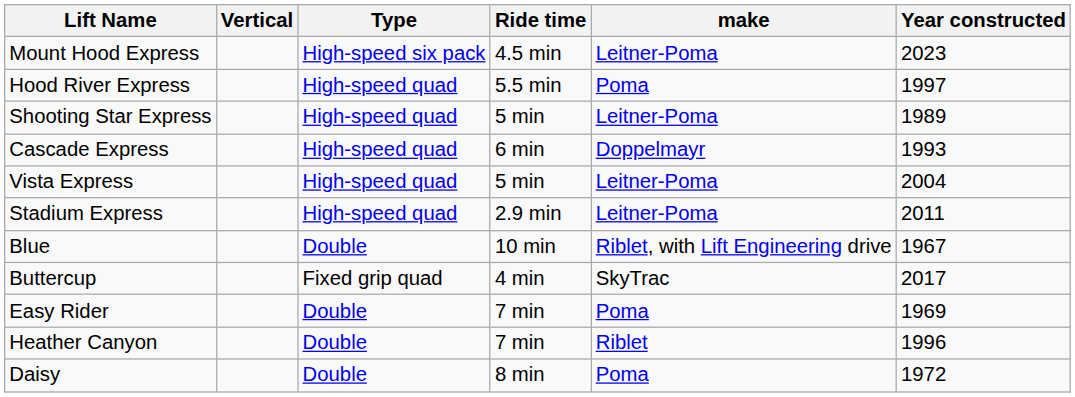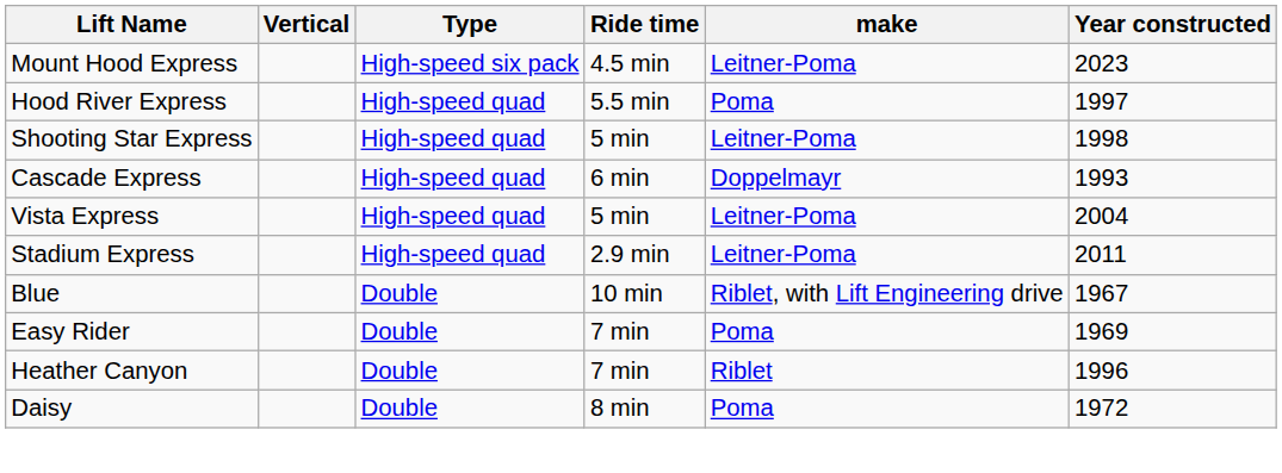 <table - class="wikitable sortable">
 <tr>
 <th>Lift Name</th>
 <th>Vertical</th>
 <th>Type</th>
 <th>Ride time</th>
 <th>make</th>
 <th>Year constructed</th>
 </tr>
 <tr>
 <td>Mount Hood Express</td>
 <td></td>
 <td><a href='#'>High-speed six pack</a></td>
 <td>4.5 min</td>
 <td><a href='#'>Leitner-Poma</a></td>
 <td>2023</td>
 </tr>
 <tr>
 <td>Hood River Express</td>
 <td></td>
 <td><a href='#'>High-speed quad</a></td>
 <td>5.5 min</td>
 <td><a href='#'>Poma</a></td>
 <td>1997</td>
 </tr>
 <tr>
 <td>Shooting Star Express</td>
 <td></td>
 <td><a href='#'>High-speed quad</a></td>
 <td>5 min</td>
 <td><a href='#'>Leitner-Poma</a></td>
-<td>1989</td>
+<td>1998</td>
 </tr>
 <tr>
 <td>Cascade Express</td>
 <td></td>
 <td><a href='#'>High-speed quad</a></td>
 <td>6 min</td>
 <td><a href='#'>Doppelmayr</a></td>
 <td>1993</td>
 </tr>
 <tr>
 <td>Vista Express</td>
 <td></td>
 <td><a href='#'>High-speed quad</a></td>
 <td>5 min</td>
 <td><a href='#'>Leitner-Poma</a></td>
 <td>2004</td>
 </tr>
 <tr>
 <td>Stadium Express</td>
 <td></td>
 <td><a href='#'>High-speed quad</a></td>
 <td>2.9 min</td>
 <td><a href='#'>Leitner-Poma</a></td>
 <td>2011</td>
 </tr>
 <tr>
 <td>Blue</td>
 <td></td>
 <td><a href='#'>Double</a></td>
 <td>10 min</td>
 <td><a href='#'>Riblet</a>, with <a href='#'>Lift Engineering</a> drive</td>
 <td>1967</td>
 </tr>
 <tr>
-<td>Buttercup</td>
-<td></td>
-<td>Fixed grip quad</td>
-<td>4 min</td>
-<td>SkyTrac</td>
-<td>2017</td>
-</tr>
-<tr>
 <td>Easy Rider</td>
 <td></td>
 <td><a href='#'>Double</a></td>
 <td>7 min</td>
 <td><a href='#'>Poma</a></td>
 <td>1969</td>
 </tr>
 <tr>
 <td>Heather Canyon</td>
 <td></td>
 <td><a href='#'>Double</a></td>
 <td>7 min</td>
 <td><a href='#'>Riblet</a></td>
 <td>1996</td>
 </tr>
 <tr>
 <td>Daisy</td>
 <td></td>
 <td><a href='#'>Double</a></td>
 <td>8 min</td>
 <td><a href='#'>Poma</a></td>
 <td>1972</td>
 </tr>
 </table>
